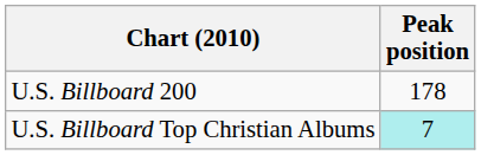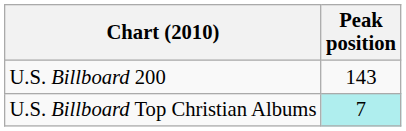 <table class="wikitable">
 <tr>
 <th>Chart (2010)</th>
 <th>Peak<br>position</th>
 </tr>
 <tr>
 <td>U.S. <em>Billboard</em> 200</td>
-<td align="center">178</td>
+<td align="center">143</td>
 </tr>
 <tr>
 <td>U.S. <em>Billboard</em> Top Christian Albums</td>
 <td align="center" style="background: paleturquoise;">7</td>
 </tr>
 </table>
